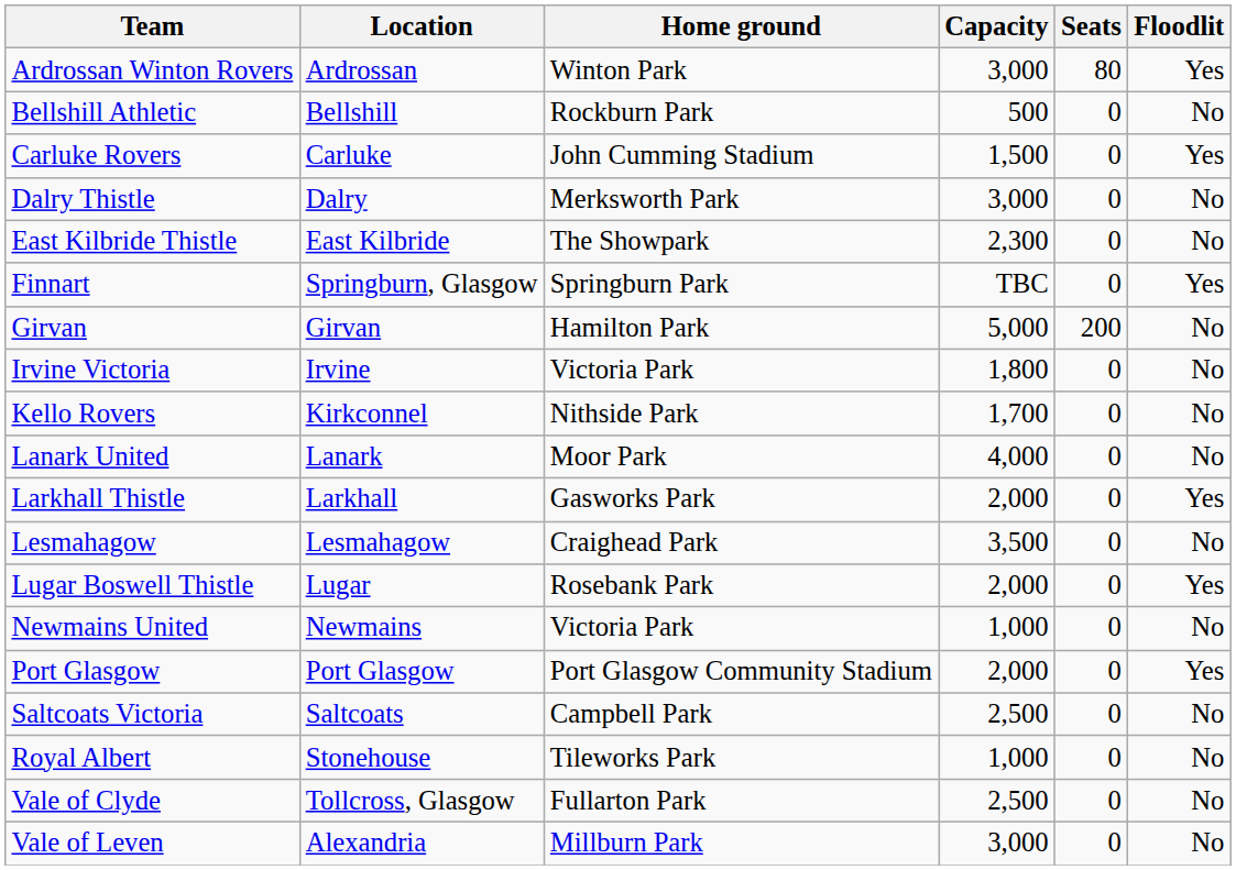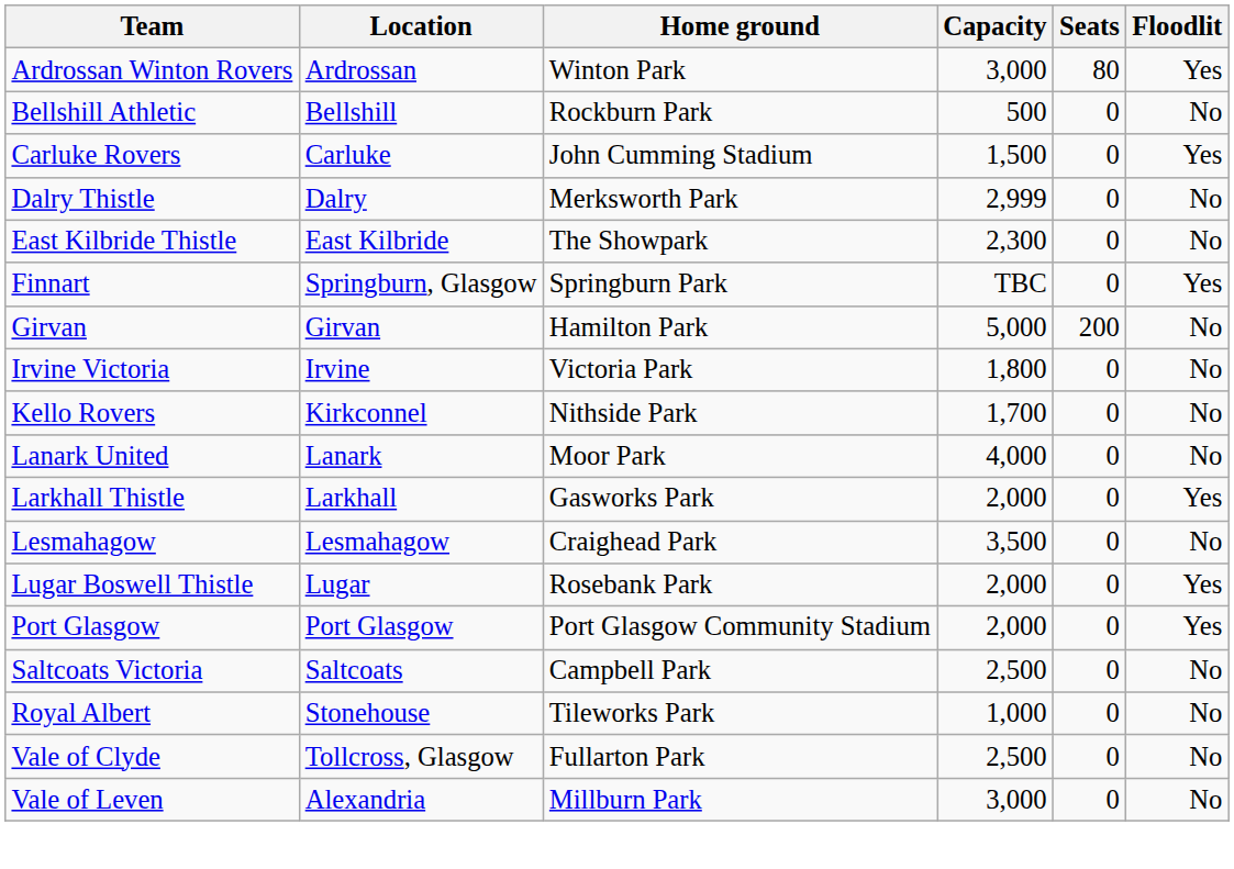 <table class="wikitable sortable">
 <tr>
 <th>Team</th>
 <th>Location</th>
 <th>Home ground</th>
 <th data-sort-type="number">Capacity</th>
 <th data-sort-type="number">Seats</th>
 <th>Floodlit</th>
 </tr>
 <tr>
 <td><a href='#'>Ardrossan Winton Rovers</a></td>
 <td><a href='#'>Ardrossan</a></td>
 <td>Winton Park</td>
 <td align=right>3,000</td>
 <td align=right>80</td>
 <td align=right>Yes</td>
 </tr>
 <tr>
 <td><a href='#'>Bellshill Athletic</a></td>
 <td><a href='#'>Bellshill</a></td>
 <td>Rockburn Park</td>
 <td align=right>500</td>
 <td align=right>0</td>
 <td align=right>No</td>
 </tr>
 <tr>
 <td><a href='#'>Carluke Rovers</a></td>
 <td><a href='#'>Carluke</a></td>
 <td>John Cumming Stadium</td>
 <td align=right>1,500</td>
 <td align=right>0</td>
 <td align=right>Yes</td>
 </tr>
 <tr>
 <td><a href='#'>Dalry Thistle</a></td>
 <td><a href='#'>Dalry</a></td>
 <td>Merksworth Park</td>
-<td align=right>3,000</td>
+<td align=right>2,999</td>
 <td align=right>0</td>
 <td align=right>No</td>
 </tr>
 <tr>
 <td><a href='#'>East Kilbride Thistle</a></td>
 <td><a href='#'>East Kilbride</a></td>
 <td>The Showpark</td>
 <td align=right>2,300</td>
 <td align=right>0</td>
 <td align=right>No</td>
 </tr>
 <tr>
 <td><a href='#'>Finnart</a></td>
 <td><a href='#'>Springburn</a>, Glasgow</td>
 <td>Springburn Park</td>
 <td align=right>TBC</td>
 <td align=right>0</td>
 <td align=right>Yes</td>
 </tr>
 <tr>
 <td><a href='#'>Girvan</a> </td>
 <td><a href='#'>Girvan</a></td>
 <td>Hamilton Park</td>
 <td align=right>5,000</td>
 <td align=right>200</td>
 <td align=right>No</td>
 </tr>
 <tr>
 <td><a href='#'>Irvine Victoria</a></td>
 <td><a href='#'>Irvine</a></td>
 <td>Victoria Park</td>
 <td align=right>1,800</td>
 <td align=right>0</td>
 <td align=right>No</td>
 </tr>
 <tr>
 <td><a href='#'>Kello Rovers</a></td>
 <td><a href='#'>Kirkconnel</a></td>
 <td>Nithside Park</td>
 <td align=right>1,700</td>
 <td align=right>0</td>
 <td align=right>No</td>
 </tr>
 <tr>
 <td><a href='#'>Lanark United</a></td>
 <td><a href='#'>Lanark</a></td>
 <td>Moor Park</td>
 <td align=right>4,000</td>
 <td align=right>0</td>
 <td align=right>No</td>
 </tr>
 <tr>
 <td><a href='#'>Larkhall Thistle</a></td>
 <td><a href='#'>Larkhall</a></td>
 <td>Gasworks Park</td>
 <td align=right>2,000</td>
 <td align=right>0</td>
 <td align=right>Yes</td>
 </tr>
 <tr>
 <td><a href='#'>Lesmahagow</a></td>
 <td><a href='#'>Lesmahagow</a></td>
 <td>Craighead Park</td>
 <td align=right>3,500</td>
 <td align=right>0</td>
 <td align=right>No</td>
 </tr>
 <tr>
 <td><a href='#'>Lugar Boswell Thistle</a></td>
 <td><a href='#'>Lugar</a></td>
 <td>Rosebank Park</td>
 <td align=right>2,000</td>
 <td align=right>0</td>
 <td align=right>Yes</td>
 </tr>
 <tr>
-<td><a href='#'>Newmains United</a></td>
-<td><a href='#'>Newmains</a></td>
-<td>Victoria Park</td>
-<td align=right>1,000</td>
-<td align=right>0</td>
-<td align=right>No</td>
-</tr>
-<tr>
 <td><a href='#'>Port Glasgow</a></td>
 <td><a href='#'>Port Glasgow</a></td>
 <td>Port Glasgow Community Stadium</td>
 <td align=right>2,000</td>
 <td align=right>0</td>
 <td align=right>Yes</td>
 </tr>
 <tr>
 <td><a href='#'>Saltcoats Victoria</a></td>
 <td><a href='#'>Saltcoats</a></td>
 <td>Campbell Park</td>
 <td align=right>2,500</td>
 <td align=right>0</td>
 <td align=right>No</td>
 </tr>
 <tr>
 <td><a href='#'>Royal Albert</a></td>
 <td><a href='#'>Stonehouse</a></td>
 <td>Tileworks Park</td>
 <td align=right>1,000</td>
 <td align=right>0</td>
 <td align=right>No</td>
 </tr>
 <tr>
 <td><a href='#'>Vale of Clyde</a></td>
 <td><a href='#'>Tollcross</a>, Glasgow</td>
 <td>Fullarton Park</td>
 <td align=right>2,500</td>
 <td align=right>0</td>
 <td align=right>No</td>
 </tr>
 <tr>
 <td><a href='#'>Vale of Leven</a></td>
 <td><a href='#'>Alexandria</a></td>
 <td><a href='#'>Millburn Park</a></td>
 <td align=right>3,000</td>
 <td align=right>0</td>
 <td align=right>No</td>
 </tr>
 </table>
